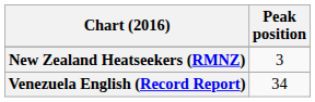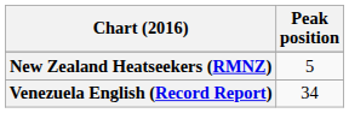 <table class="wikitable sortable plainrowheaders" style="text-align:center">
 <tr>
 <th scope="col">Chart (2016)</th>
 <th scope="col">Peak<br> position</th>
 </tr>
 <tr>
 </tr>
 <tr>
 </tr>
 <tr>
 </tr>
 <tr>
 </tr>
 <tr>
 </tr>
 <tr>
 <th scope="row">New Zealand Heatseekers (<a href='#'>RMNZ</a>)</th>
-<td>3</td>
+<td>5</td>
 </tr>
 <tr>
 </tr>
 <tr>
 </tr>
 <tr>
 </tr>
 <tr>
 </tr>
 <tr>
 </tr>
 <tr>
 </tr>
 <tr>
 <th scope="row">Venezuela English (<a href='#'>Record Report</a>)</th>
 <td>34</td>
 </tr>
 </table>
